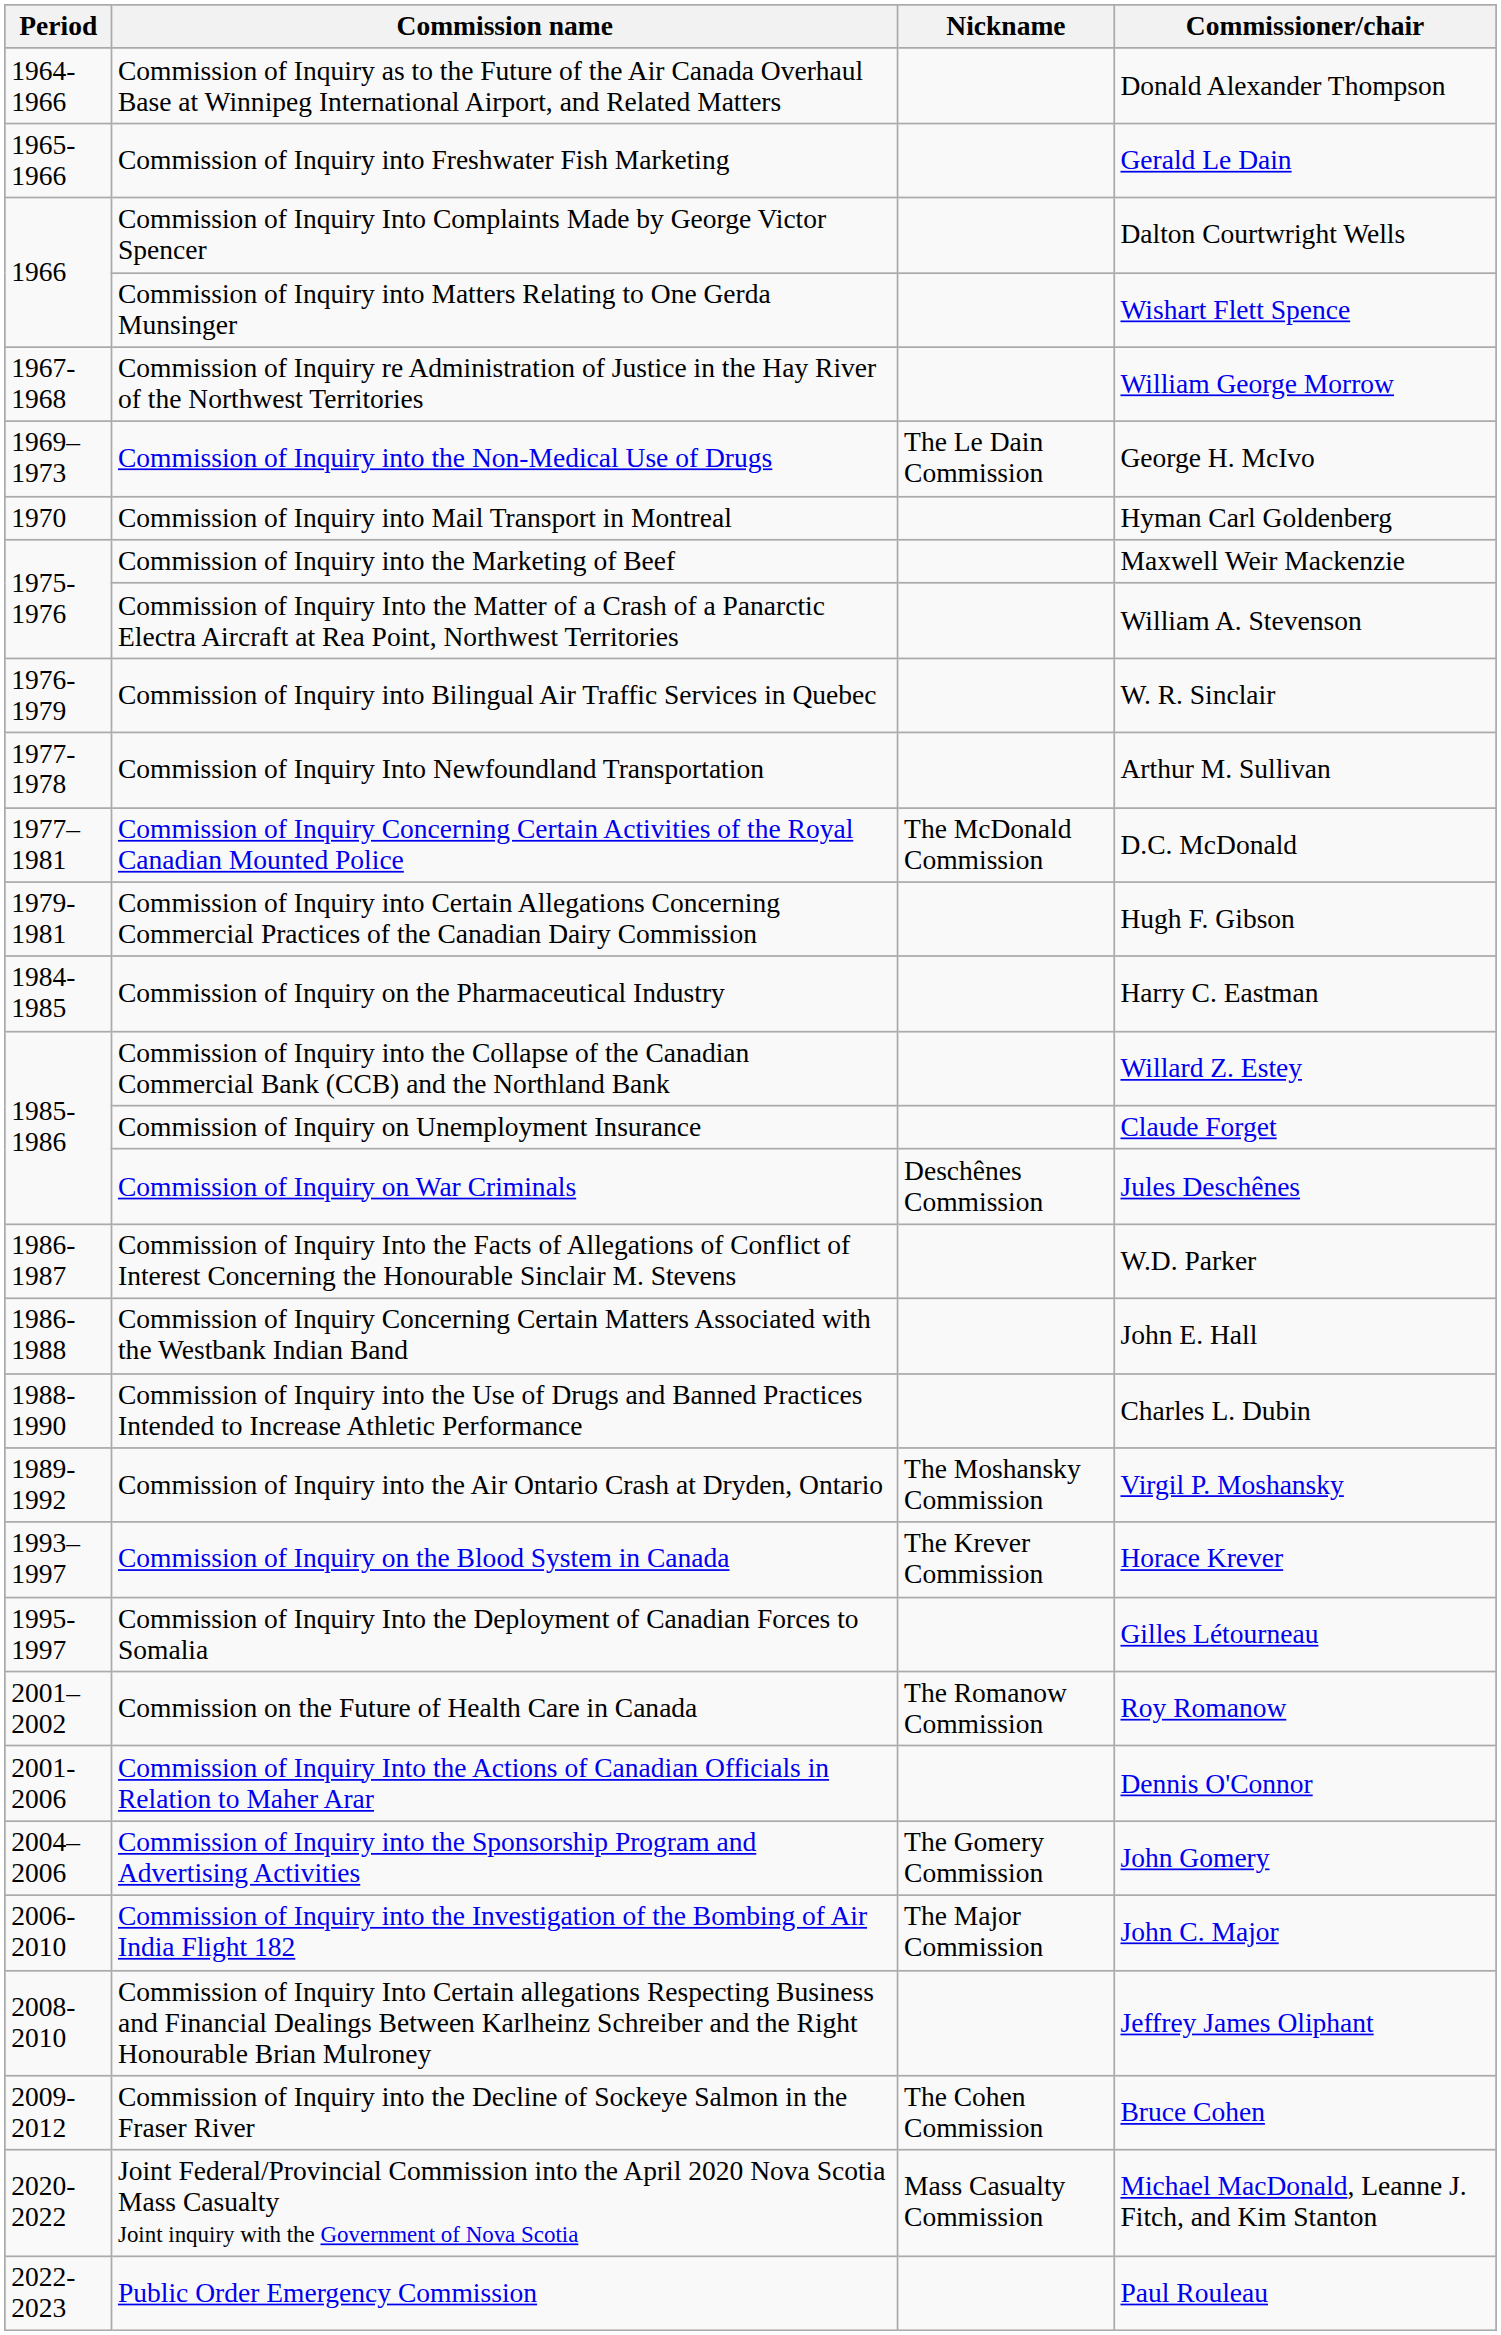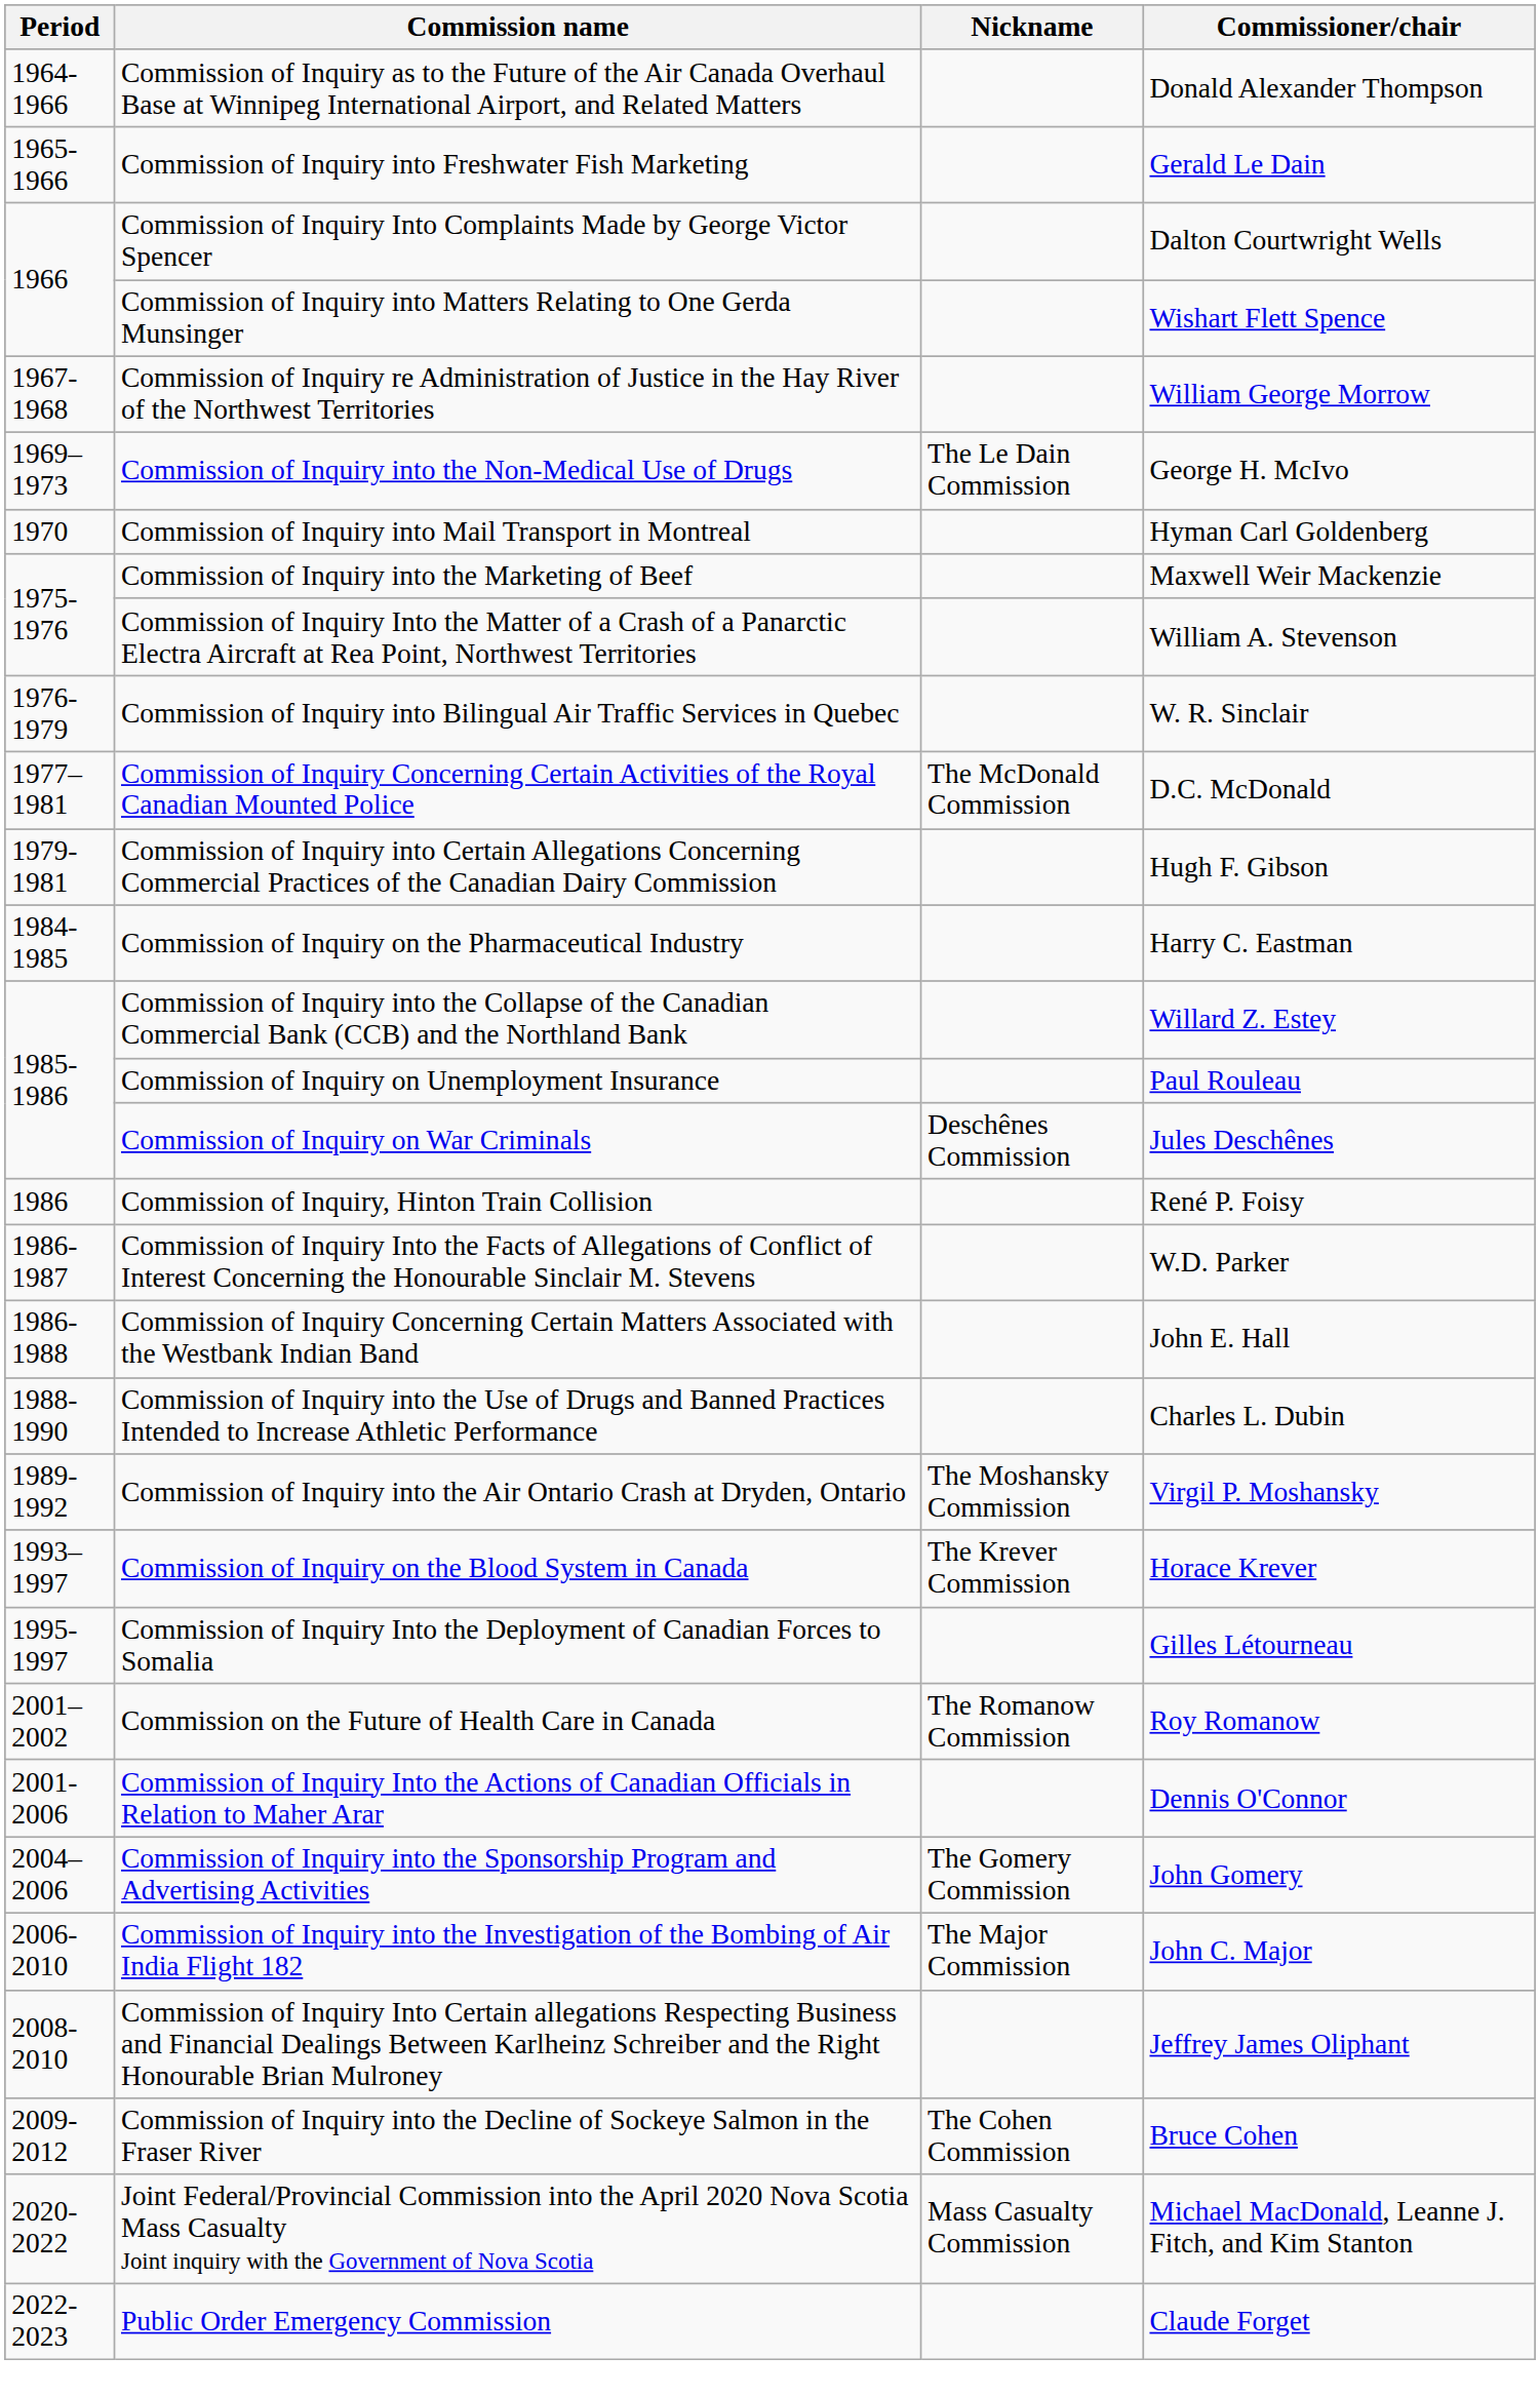 <table class="wikitable">
 <tr>
 <th>Period</th>
 <th>Commission name</th>
 <th>Nickname</th>
 <th>Commissioner/chair</th>
 </tr>
 <tr>
 <td>1964-1966</td>
 <td>Commission of Inquiry as to the Future of the Air Canada Overhaul Base at Winnipeg International Airport, and Related Matters</td>
 <td></td>
 <td>Donald Alexander Thompson</td>
 </tr>
 <tr>
 <td>1965-1966</td>
 <td>Commission of Inquiry into Freshwater Fish Marketing</td>
 <td></td>
 <td><a href='#'>Gerald Le Dain</a></td>
 </tr>
 <tr>
 <td rowspan="2">1966</td>
 <td>Commission of Inquiry Into Complaints Made by George Victor Spencer</td>
 <td></td>
 <td>Dalton Courtwright Wells</td>
 </tr>
 <tr>
 <td>Commission of Inquiry into Matters Relating to One Gerda Munsinger</td>
 <td></td>
 <td><a href='#'>Wishart Flett Spence</a></td>
 </tr>
 <tr>
 <td>1967-1968</td>
 <td>Commission of Inquiry re Administration of Justice in the Hay River of the Northwest Territories</td>
 <td></td>
 <td><a href='#'>William George Morrow</a></td>
 </tr>
 <tr>
 <td>1969–1973</td>
 <td><a href='#'>Commission of Inquiry into the Non-Medical Use of Drugs</a></td>
 <td>The Le Dain Commission</td>
 <td>George H. McIvo</td>
 </tr>
 <tr>
 <td>1970</td>
 <td>Commission of Inquiry into Mail Transport in Montreal</td>
 <td></td>
 <td>Hyman Carl Goldenberg</td>
 </tr>
 <tr>
 <td rowspan="2">1975-1976</td>
 <td>Commission of Inquiry into the Marketing of Beef</td>
 <td></td>
 <td>Maxwell Weir Mackenzie</td>
 </tr>
 <tr>
 <td>Commission of Inquiry Into the Matter of a Crash of a Panarctic Electra Aircraft at Rea Point, Northwest Territories</td>
 <td></td>
 <td>William A. Stevenson</td>
 </tr>
 <tr>
 <td>1976-1979</td>
 <td>Commission of Inquiry into Bilingual Air Traffic Services in Quebec</td>
 <td></td>
 <td>W. R. Sinclair</td>
 </tr>
 <tr>
-<td>1977-1978</td>
-<td>Commission of Inquiry Into Newfoundland Transportation</td>
-<td></td>
-<td>Arthur M. Sullivan</td>
-</tr>
-<tr>
 <td>1977–1981</td>
 <td><a href='#'>Commission of Inquiry Concerning Certain Activities of the Royal Canadian Mounted Police</a></td>
 <td>The McDonald Commission</td>
 <td>D.C. McDonald</td>
 </tr>
 <tr>
 <td>1979-1981</td>
 <td>Commission of Inquiry into Certain Allegations Concerning Commercial Practices of the Canadian Dairy Commission</td>
 <td></td>
 <td>Hugh F. Gibson</td>
 </tr>
 <tr>
 <td>1984-1985</td>
 <td>Commission of Inquiry on the Pharmaceutical Industry</td>
 <td></td>
 <td>Harry C. Eastman</td>
 </tr>
 <tr>
 <td rowspan="3">1985-1986</td>
 <td>Commission of Inquiry into the Collapse of the Canadian Commercial Bank (CCB) and the Northland Bank</td>
 <td></td>
 <td><a href='#'>Willard Z. Estey</a></td>
 </tr>
 <tr>
 <td>Commission of Inquiry on Unemployment Insurance</td>
 <td></td>
-<td><a href='#'>Claude Forget</a></td>
+<td><a href='#'>Paul Rouleau</a></td>
 </tr>
 <tr>
 <td><a href='#'>Commission of Inquiry on War Criminals</a></td>
 <td>Deschênes Commission</td>
 <td><a href='#'>Jules Deschênes</a></td>
+</tr>
+<tr>
+<td>1986</td>
+<td>Commission of Inquiry, Hinton Train Collision</td>
+<td></td>
+<td>René P. Foisy</td>
 </tr>
 <tr>
 <td>1986-1987</td>
 <td>Commission of Inquiry Into the Facts of Allegations of Conflict of Interest Concerning the Honourable Sinclair M. Stevens</td>
 <td></td>
 <td>W.D. Parker</td>
 </tr>
 <tr>
 <td>1986-1988</td>
 <td>Commission of Inquiry Concerning Certain Matters Associated with the Westbank Indian Band</td>
 <td></td>
 <td>John E. Hall</td>
 </tr>
 <tr>
 <td>1988-1990</td>
 <td>Commission of Inquiry into the Use of Drugs and Banned Practices Intended to Increase Athletic Performance</td>
 <td></td>
 <td>Charles L. Dubin</td>
 </tr>
 <tr>
 <td>1989-1992</td>
 <td>Commission of Inquiry into the Air Ontario Crash at Dryden, Ontario</td>
 <td>The Moshansky Commission</td>
 <td><a href='#'>Virgil P. Moshansky</a></td>
 </tr>
 <tr>
 <td>1993–1997</td>
 <td><a href='#'>Commission of Inquiry on the Blood System in Canada</a></td>
 <td>The Krever Commission</td>
 <td><a href='#'>Horace Krever</a></td>
 </tr>
 <tr>
 <td>1995-1997</td>
 <td>Commission of Inquiry Into the Deployment of Canadian Forces to Somalia</td>
 <td></td>
 <td><a href='#'>Gilles Létourneau</a></td>
 </tr>
 <tr>
 <td>2001–2002</td>
 <td>Commission on the Future of Health Care in Canada</td>
 <td>The Romanow Commission</td>
 <td><a href='#'>Roy Romanow</a></td>
 </tr>
 <tr>
 <td>2001-2006</td>
 <td><a href='#'>Commission of Inquiry Into the Actions of Canadian Officials in Relation to Maher Arar</a></td>
 <td></td>
 <td><a href='#'>Dennis O'Connor</a></td>
 </tr>
 <tr>
 <td>2004–2006</td>
 <td><a href='#'>Commission of Inquiry into the Sponsorship Program and Advertising Activities</a></td>
 <td>The Gomery Commission</td>
 <td><a href='#'>John Gomery</a></td>
 </tr>
 <tr>
 <td>2006-2010</td>
 <td><a href='#'>Commission of Inquiry into the Investigation of the Bombing of Air India Flight 182</a></td>
 <td>The Major Commission</td>
 <td><a href='#'>John C. Major</a></td>
 </tr>
 <tr>
 <td>2008-2010</td>
 <td>Commission of Inquiry Into Certain allegations Respecting Business and Financial Dealings Between Karlheinz Schreiber and the Right Honourable Brian Mulroney</td>
 <td></td>
 <td><a href='#'>Jeffrey James Oliphant</a></td>
 </tr>
 <tr>
 <td>2009-2012</td>
 <td>Commission of Inquiry into the Decline of Sockeye Salmon in the Fraser River</td>
 <td>The Cohen Commission</td>
 <td><a href='#'>Bruce Cohen</a></td>
 </tr>
 <tr>
 <td>2020-2022</td>
 <td>Joint Federal/Provincial Commission into the April 2020 Nova Scotia Mass Casualty<br><small>Joint inquiry with the <a href='#'>Government of Nova Scotia</a></small></td>
 <td>Mass Casualty Commission</td>
 <td><a href='#'>Michael MacDonald</a>, Leanne J. Fitch, and Kim Stanton</td>
 </tr>
 <tr>
 <td>2022-2023</td>
 <td><a href='#'>Public Order Emergency Commission</a></td>
 <td></td>
-<td><a href='#'>Paul Rouleau</a></td>
+<td><a href='#'>Claude Forget</a></td>
 </tr>
 </table>
